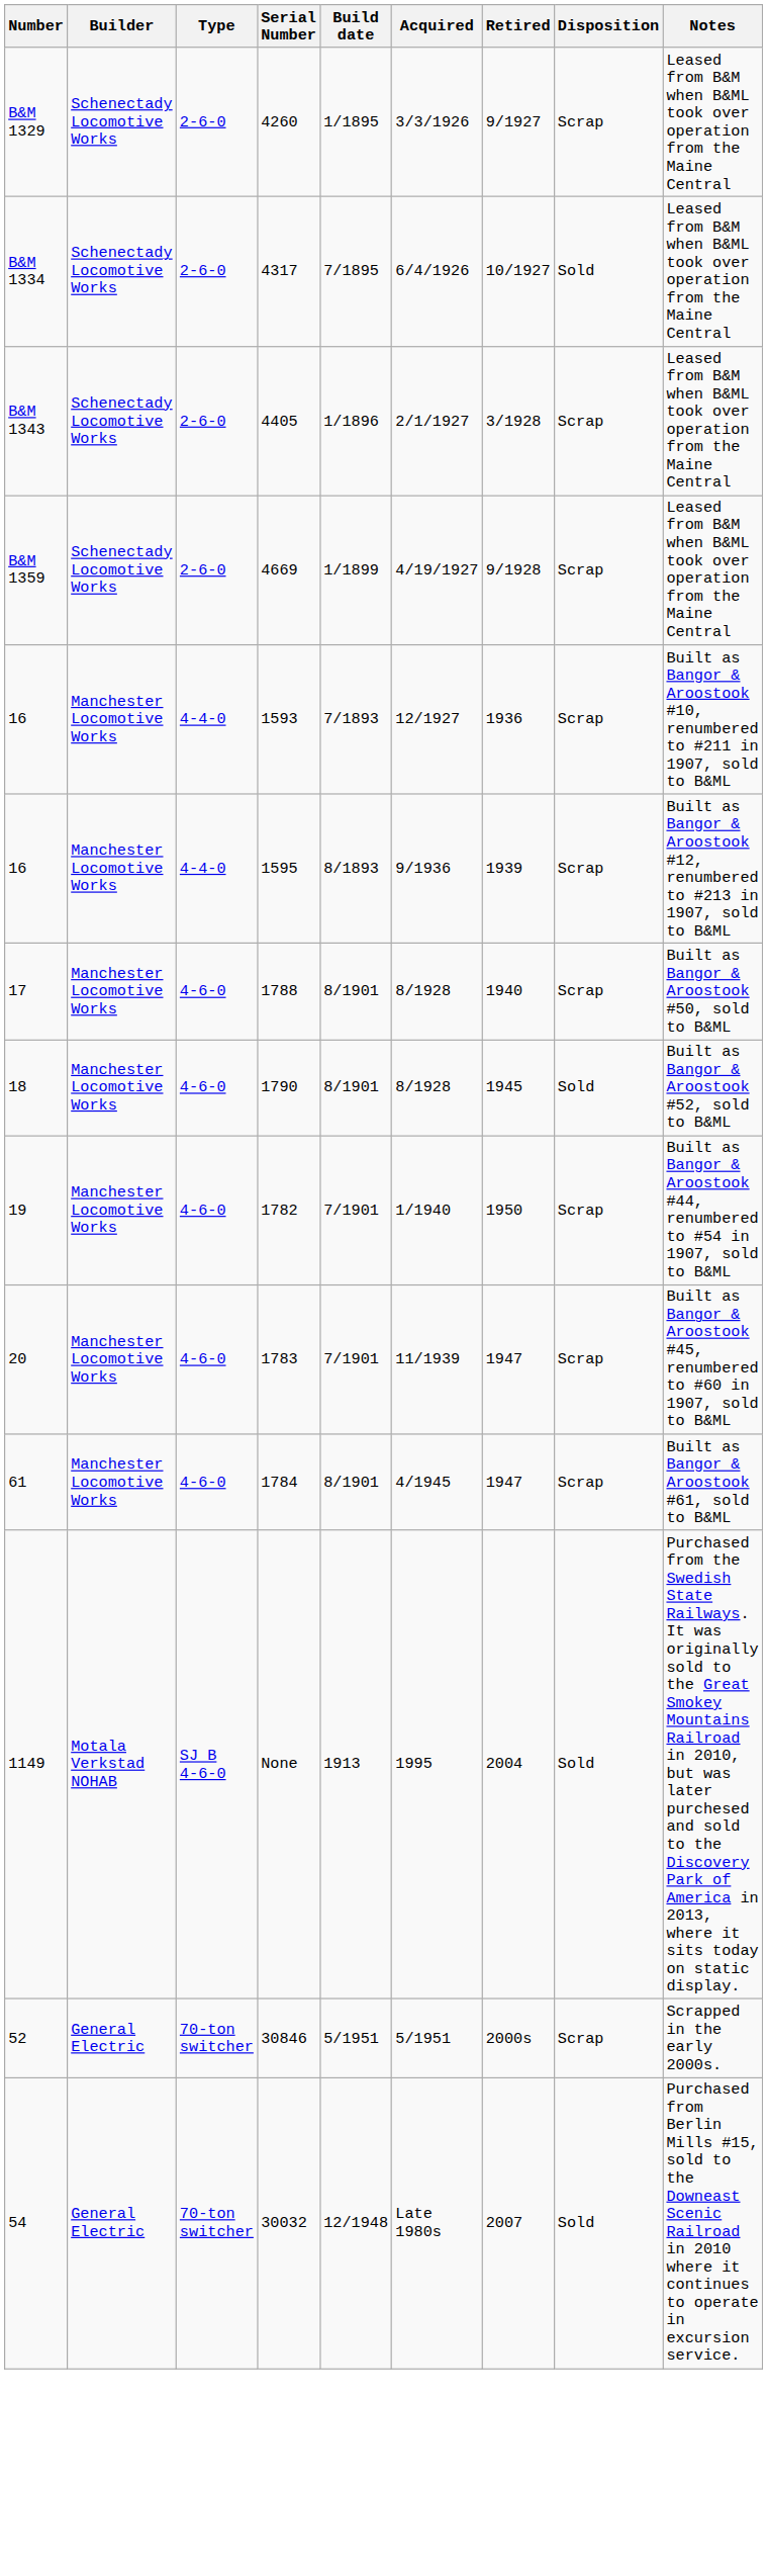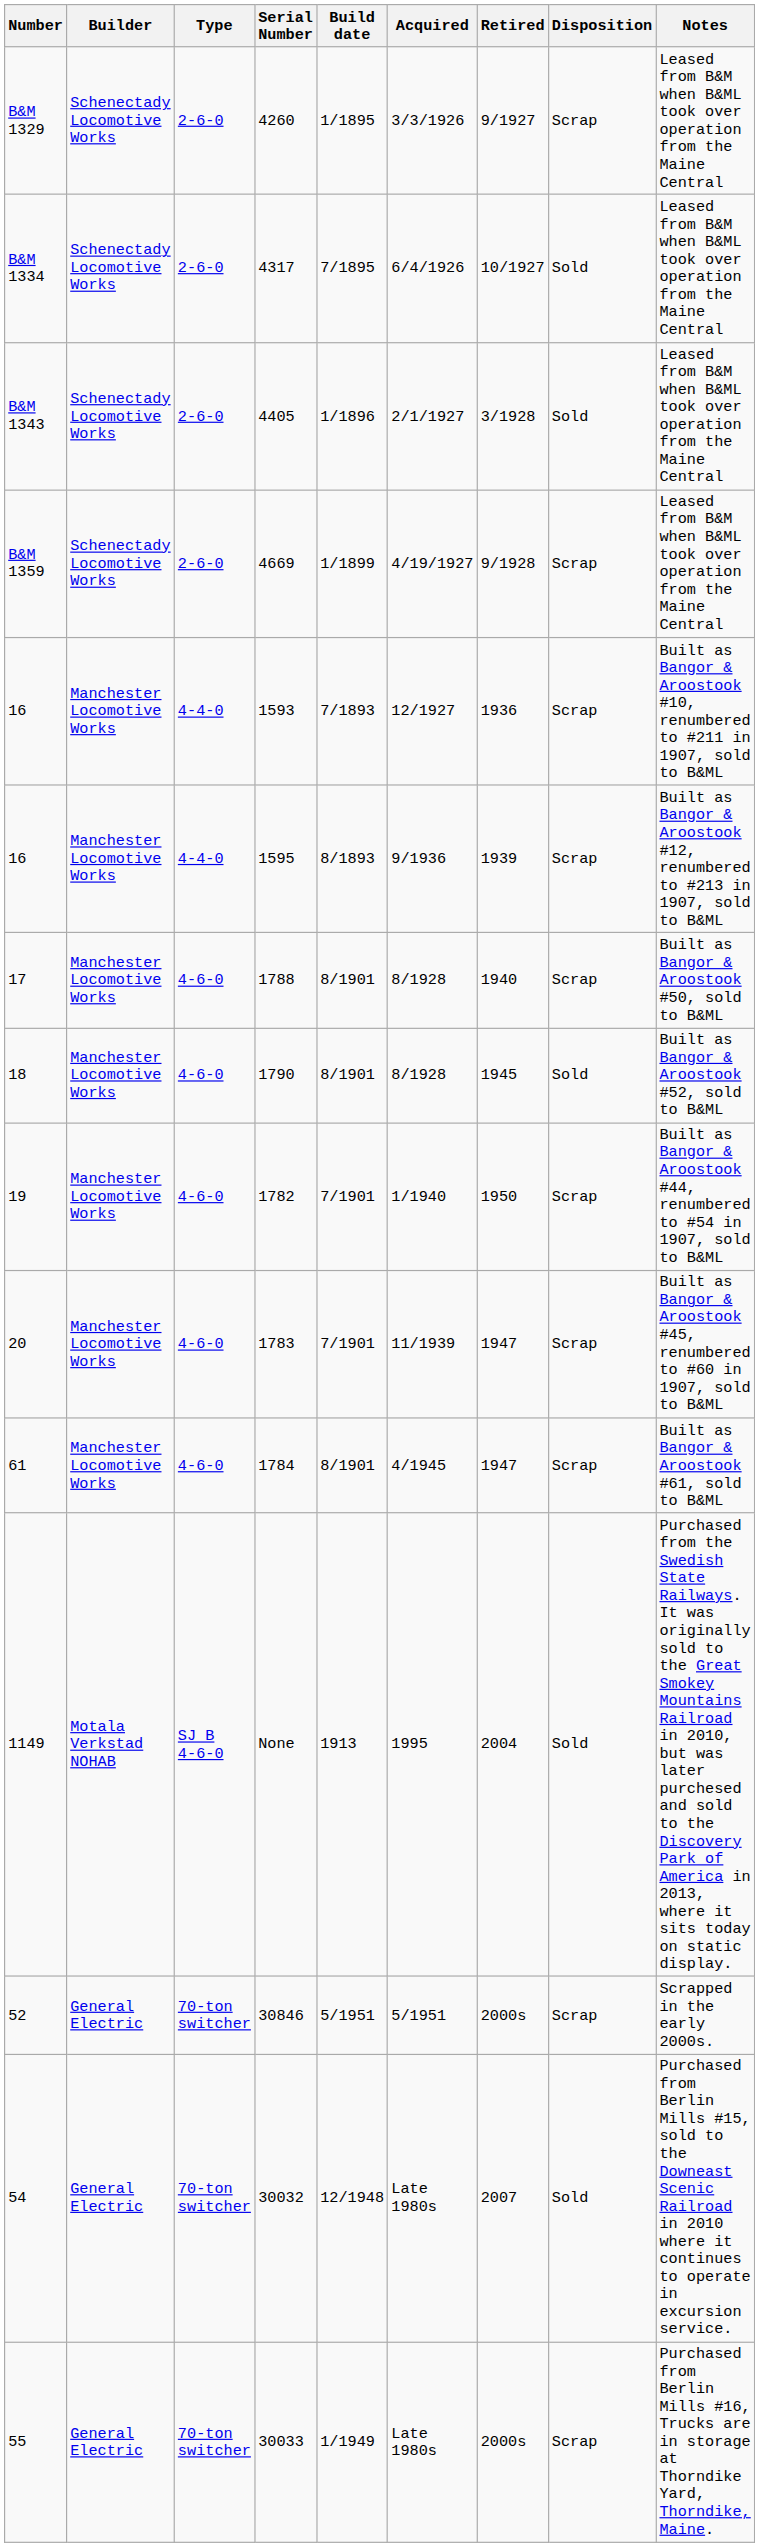 <table class="wikitable">
 <tr>
 <th>Number</th>
 <th>Builder</th>
 <th>Type</th>
 <th>Serial Number</th>
 <th>Build date</th>
 <th>Acquired</th>
 <th>Retired</th>
 <th>Disposition</th>
 <th>Notes</th>
 </tr>
 <tr>
 <td><a href='#'>B&M</a> 1329</td>
 <td><a href='#'>Schenectady Locomotive Works</a></td>
 <td><a href='#'>2-6-0</a></td>
 <td>4260</td>
 <td>1/1895</td>
 <td>3/3/1926</td>
 <td>9/1927</td>
 <td>Scrap</td>
 <td>Leased from B&M when B&ML took over operation from the Maine Central</td>
 </tr>
 <tr>
 <td><a href='#'>B&M</a> 1334</td>
 <td><a href='#'>Schenectady Locomotive Works</a></td>
 <td><a href='#'>2-6-0</a></td>
 <td>4317</td>
 <td>7/1895</td>
 <td>6/4/1926</td>
 <td>10/1927</td>
 <td>Sold</td>
 <td>Leased from B&M when B&ML took over operation from the Maine Central</td>
 </tr>
 <tr>
 <td><a href='#'>B&M</a> 1343</td>
 <td><a href='#'>Schenectady Locomotive Works</a></td>
 <td><a href='#'>2-6-0</a></td>
 <td>4405</td>
 <td>1/1896</td>
 <td>2/1/1927</td>
 <td>3/1928</td>
-<td>Scrap</td>
+<td>Sold</td>
 <td>Leased from B&M when B&ML took over operation from the Maine Central</td>
 </tr>
 <tr>
 <td><a href='#'>B&M</a> 1359</td>
 <td><a href='#'>Schenectady Locomotive Works</a></td>
 <td><a href='#'>2-6-0</a></td>
 <td>4669</td>
 <td>1/1899</td>
 <td>4/19/1927</td>
 <td>9/1928</td>
 <td>Scrap</td>
 <td>Leased from B&M when B&ML took over operation from the Maine Central</td>
 </tr>
 <tr>
 <td>16</td>
 <td><a href='#'>Manchester Locomotive Works</a></td>
 <td><a href='#'>4-4-0</a></td>
 <td>1593</td>
 <td>7/1893</td>
 <td>12/1927</td>
 <td>1936</td>
 <td>Scrap</td>
 <td>Built as <a href='#'>Bangor & Aroostook</a> #10, renumbered to #211 in 1907, sold to B&ML</td>
 </tr>
 <tr>
 <td>16</td>
 <td><a href='#'>Manchester Locomotive Works</a></td>
 <td><a href='#'>4-4-0</a></td>
 <td>1595</td>
 <td>8/1893</td>
 <td>9/1936</td>
 <td>1939</td>
 <td>Scrap</td>
 <td>Built as <a href='#'>Bangor & Aroostook</a> #12, renumbered to #213 in 1907, sold to B&ML</td>
 </tr>
 <tr>
 <td>17</td>
 <td><a href='#'>Manchester Locomotive Works</a></td>
 <td><a href='#'>4-6-0</a></td>
 <td>1788</td>
 <td>8/1901</td>
 <td>8/1928</td>
 <td>1940</td>
 <td>Scrap</td>
 <td>Built as <a href='#'>Bangor & Aroostook</a> #50, sold to B&ML</td>
 </tr>
 <tr>
 <td>18</td>
 <td><a href='#'>Manchester Locomotive Works</a></td>
 <td><a href='#'>4-6-0</a></td>
 <td>1790</td>
 <td>8/1901</td>
 <td>8/1928</td>
 <td>1945</td>
 <td>Sold</td>
 <td>Built as <a href='#'>Bangor & Aroostook</a> #52, sold to B&ML</td>
 </tr>
 <tr>
 <td>19</td>
 <td><a href='#'>Manchester Locomotive Works</a></td>
 <td><a href='#'>4-6-0</a></td>
 <td>1782</td>
 <td>7/1901</td>
 <td>1/1940</td>
 <td>1950</td>
 <td>Scrap</td>
 <td>Built as <a href='#'>Bangor & Aroostook</a> #44, renumbered to #54 in 1907, sold to B&ML</td>
 </tr>
 <tr>
 <td>20</td>
 <td><a href='#'>Manchester Locomotive Works</a></td>
 <td><a href='#'>4-6-0</a></td>
 <td>1783</td>
 <td>7/1901</td>
 <td>11/1939</td>
 <td>1947</td>
 <td>Scrap</td>
 <td>Built as <a href='#'>Bangor & Aroostook</a> #45, renumbered to #60 in 1907, sold to B&ML</td>
 </tr>
 <tr>
 <td>61</td>
 <td><a href='#'>Manchester Locomotive Works</a></td>
 <td><a href='#'>4-6-0</a></td>
 <td>1784</td>
 <td>8/1901</td>
 <td>4/1945</td>
 <td>1947</td>
 <td>Scrap</td>
 <td>Built as <a href='#'>Bangor & Aroostook</a> #61, sold to B&ML</td>
 </tr>
 <tr>
 <td>1149</td>
 <td><a href='#'>Motala Verkstad</a><br><a href='#'>NOHAB</a></td>
 <td><a href='#'>SJ B</a><br><a href='#'>4-6-0</a></td>
 <td>None</td>
 <td>1913</td>
 <td>1995</td>
 <td>2004</td>
 <td>Sold</td>
 <td>Purchased from the <a href='#'>Swedish State Railways</a>. It was originally sold to the <a href='#'>Great Smokey Mountains Railroad</a> in 2010, but was later purchesed and sold to the <a href='#'>Discovery Park of America</a> in 2013, where it sits today on static display.</td>
 </tr>
 <tr>
 <td>52</td>
 <td><a href='#'>General Electric</a></td>
 <td><a href='#'>70-ton switcher</a></td>
 <td>30846</td>
 <td>5/1951</td>
 <td>5/1951</td>
 <td>2000s</td>
 <td>Scrap</td>
 <td>Scrapped in the early 2000s.</td>
 </tr>
 <tr>
 <td>54</td>
 <td><a href='#'>General Electric</a></td>
 <td><a href='#'>70-ton switcher</a></td>
 <td>30032</td>
 <td>12/1948</td>
 <td>Late 1980s</td>
 <td>2007</td>
 <td>Sold</td>
 <td>Purchased from Berlin Mills #15, sold to the <a href='#'>Downeast Scenic Railroad</a> in 2010 where it continues to operate in excursion service.</td>
 </tr>
+<tr>
+<td>55</td>
+<td><a href='#'>General Electric</a></td>
+<td><a href='#'>70-ton switcher</a></td>
+<td>30033</td>
+<td>1/1949</td>
+<td>Late 1980s</td>
+<td>2000s</td>
+<td>Scrap</td>
+<td>Purchased from Berlin Mills #16, Trucks are in storage at Thorndike Yard, <a href='#'>Thorndike, Maine</a>.</td>
+</tr>
 </table>
